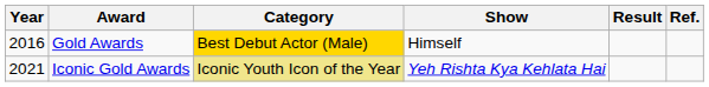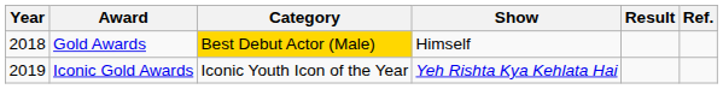 <table class="wikitable">
 <tr>
 <th>Year</th>
 <th>Award</th>
 <th>Category</th>
 <th>Show</th>
 <th>Result</th>
 <th>Ref.</th>
 </tr>
 <tr>
-<td>2016</td>
+<td>2018</td>
 <td><a href='#'>Gold Awards</a></td>
 <td style="background: gold;">Best Debut Actor (Male)</td>
 <td>Himself</td>
 <td></td>
 <td></td>
 </tr>
 <tr>
-<td>2021</td>
+<td>2019</td>
 <td><a href='#'>Iconic Gold Awards</a></td>
-<td style="background: khaki;">Iconic Youth Icon of the Year</td>
+<td>Iconic Youth Icon of the Year</td>
 <td><em><a href='#'>Yeh Rishta Kya Kehlata Hai</a></em></td>
 <td></td>
 <td></td>
 </tr>
 </table>
